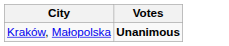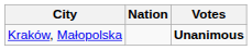 <table class="wikitable">
 <tr>
 <th>City</th>
+<th>Nation</th>
 <th>Votes</th>
 </tr>
 <tr>
 <td><a href='#'>Kraków</a>, <a href='#'>Małopolska</a></td>
+<td></td>
 <td align=center><strong>Unanimous</strong></td>
 </tr>
 </table>
